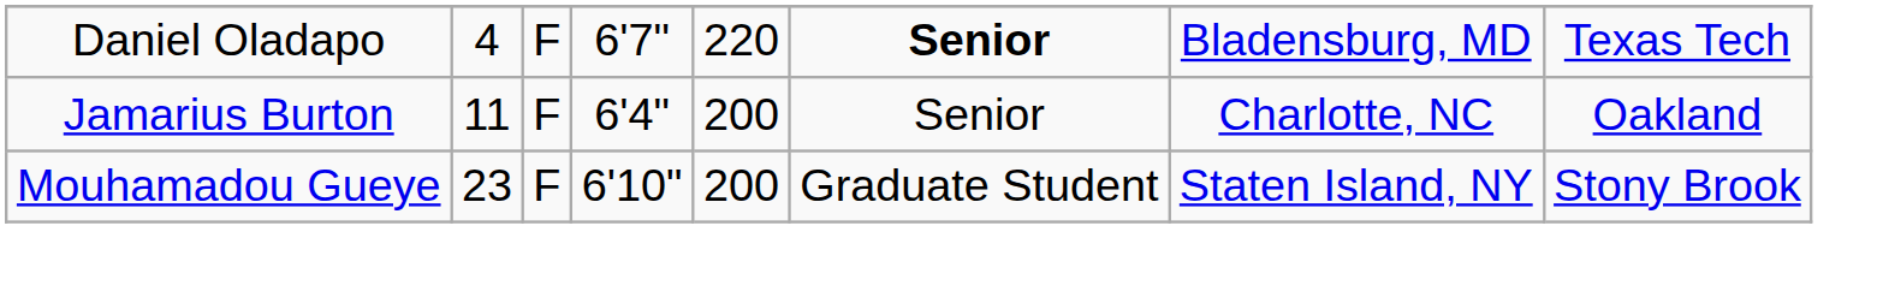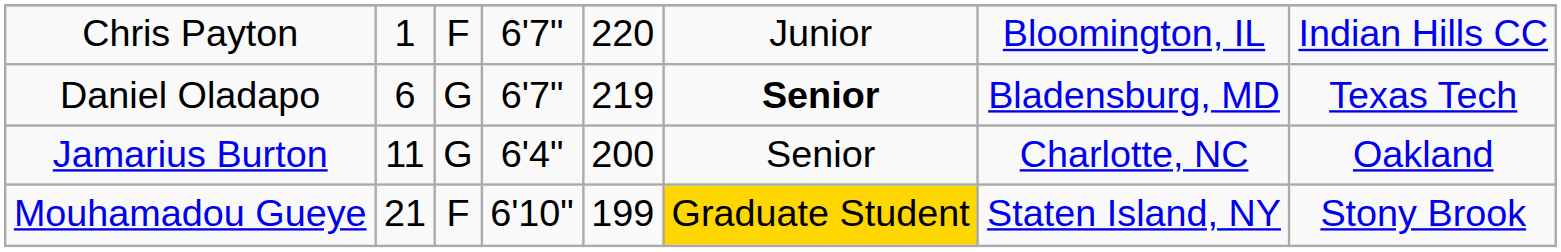 <table class="wikitable sortable" border="1" style="text-align:center;">
 <tr align=center>
 </tr>
 <tr>
-<td>Daniel Oladapo</td>
-<td>4</td>
+<td>Chris Payton</td>
+<td>1</td>
 <td>F</td>
 <td>6'7"</td>
 <td>220</td>
+<td>Junior</td>
+<td><a href='#'>Bloomington, IL</a></td>
+<td><a href='#'>Indian Hills CC</a></td>
+</tr>
+<tr>
+<td>Daniel Oladapo</td>
+<td>6</td>
+<td>G</td>
+<td>6'7"</td>
+<td>219</td>
 <td><strong>Senior</strong></td>
 <td><a href='#'>Bladensburg, MD</a></td>
 <td><a href='#'>Texas Tech</a></td>
 </tr>
 <tr>
 <td><a href='#'>Jamarius Burton</a></td>
 <td>11</td>
-<td>F</td>
+<td>G</td>
 <td>6'4"</td>
 <td>200</td>
 <td>Senior</td>
 <td><a href='#'>Charlotte, NC</a></td>
 <td><a href='#'>Oakland</a></td>
 </tr>
 <tr>
 <td><a href='#'>Mouhamadou Gueye</a></td>
-<td>23</td>
+<td>21</td>
 <td>F</td>
 <td>6'10"</td>
-<td>200</td>
-<td>Graduate Student</td>
+<td>199</td>
+<td style="background: gold;">Graduate Student</td>
 <td><a href='#'>Staten Island, NY</a></td>
 <td><a href='#'>Stony Brook</a></td>
 </tr>
 </table>
